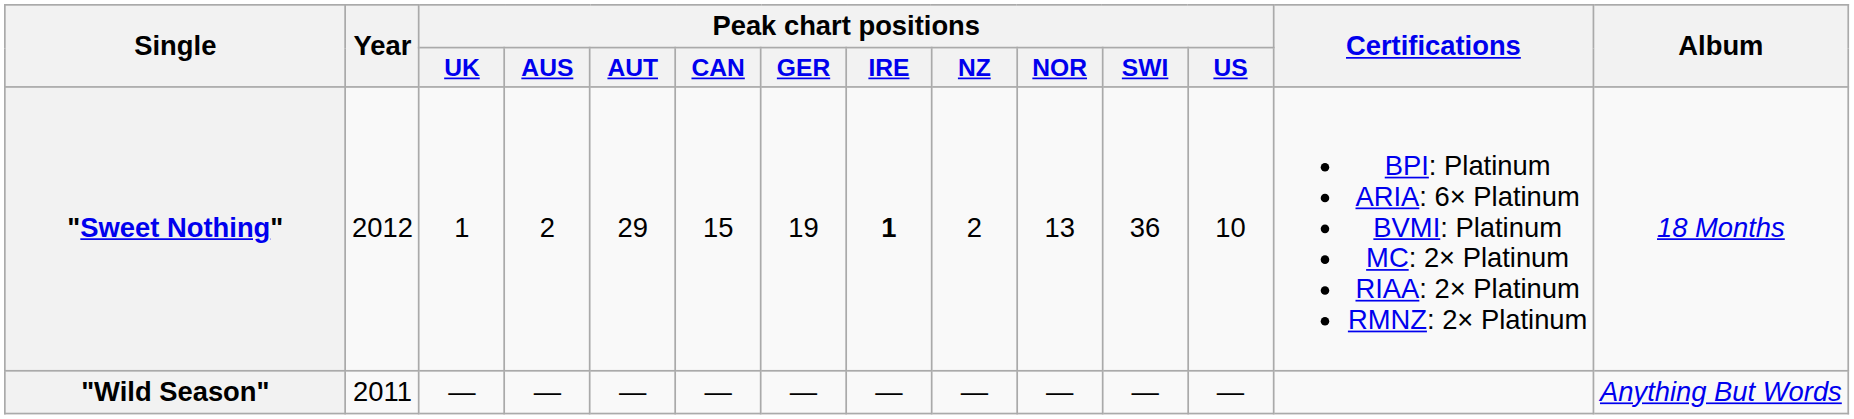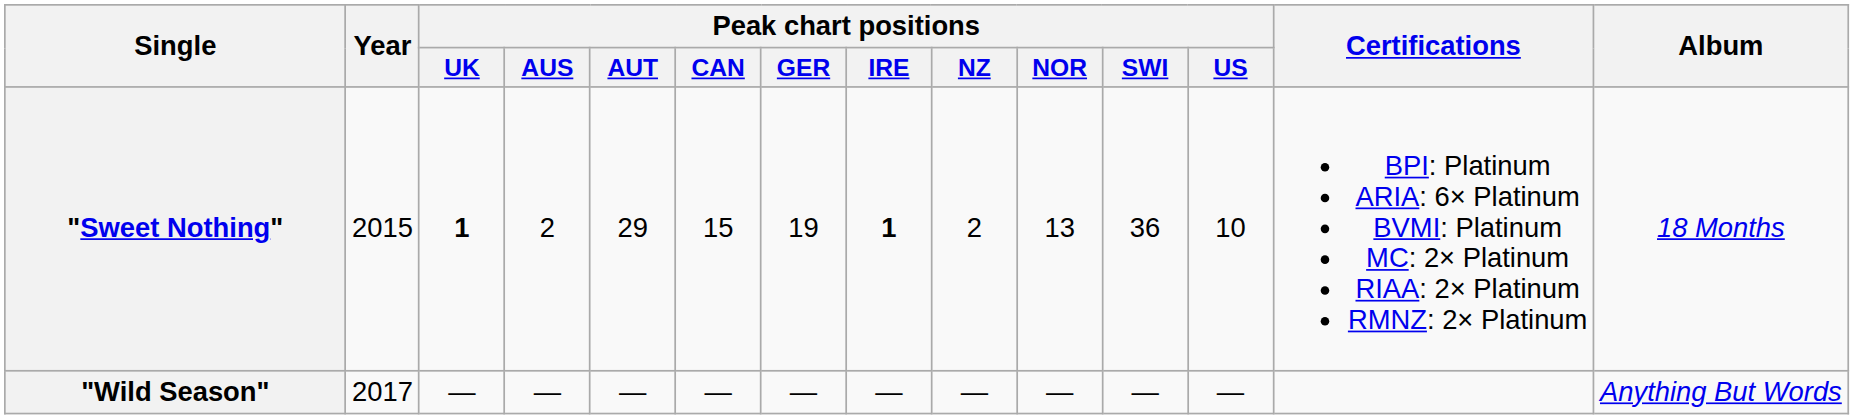 <table class="wikitable plainrowheaders" style="text-align:center;">
 <tr>
 <th scope="colw" rowspan="2" style="width:12em;">Single</th>
 <th scope="col" rowspan="2" style="width:1em;">Year</th>
 <th scope="col" colspan="10">Peak chart positions</th>
 <th scope="col" rowspan="2"><a href='#'>Certifications</a></th>
 <th scope="col" rowspan="2">Album</th>
 </tr>
 <tr>
 <th scope="col" style="width:3em;font-size:90%;"><a href='#'>UK</a><br></th>
 <th scope="col" style="width:3em;font-size:90%;"><a href='#'>AUS</a><br></th>
 <th scope="col" style="width:3em;font-size:90%;"><a href='#'>AUT</a><br></th>
 <th scope="col" style="width:3em;font-size:90%;"><a href='#'>CAN</a><br></th>
 <th scope="col" style="width:3em;font-size:90%;"><a href='#'>GER</a><br></th>
 <th scope="col" style="width:3em;font-size:90%;"><a href='#'>IRE</a><br></th>
 <th scope="col" style="width:3em;font-size:90%;"><a href='#'>NZ</a><br></th>
 <th scope="col" style="width:3em;font-size:90%;"><a href='#'>NOR</a><br></th>
 <th scope="col" style="width:3em;font-size:90%;"><a href='#'>SWI</a><br></th>
 <th scope="col" style="width:3em;font-size:90%;"><a href='#'>US</a><br></th>
 </tr>
 <tr>
 <th scope="row">"<a href='#'>Sweet Nothing</a>"<br></th>
-<td>2012</td>
-<td>1</td>
+<td>2015</td>
+<td><strong>1</strong></td>
 <td>2</td>
 <td>29</td>
 <td>15</td>
 <td>19</td>
 <td><strong>1</strong></td>
 <td>2</td>
 <td>13</td>
 <td>36</td>
 <td>10</td>
 <td><br><ul><li><a href='#'>BPI</a>: Platinum</li><li><a href='#'>ARIA</a>: 6× Platinum</li><li><a href='#'>BVMI</a>: Platinum</li><li><a href='#'>MC</a>: 2× Platinum</li><li><a href='#'>RIAA</a>: 2× Platinum</li><li><a href='#'>RMNZ</a>: 2× Platinum</li></ul></td>
 <td><em><a href='#'>18 Months</a></em></td>
 </tr>
 <tr>
 <th scope="row">"Wild Season"<br></th>
-<td>2011</td>
+<td>2017</td>
 <td>—</td>
 <td>—</td>
 <td>—</td>
 <td>—</td>
 <td>—</td>
 <td>—</td>
 <td>—</td>
 <td>—</td>
 <td>—</td>
 <td>—</td>
 <td></td>
 <td><em><a href='#'>Anything But Words</a></em></td>
 </tr>
 </table>
